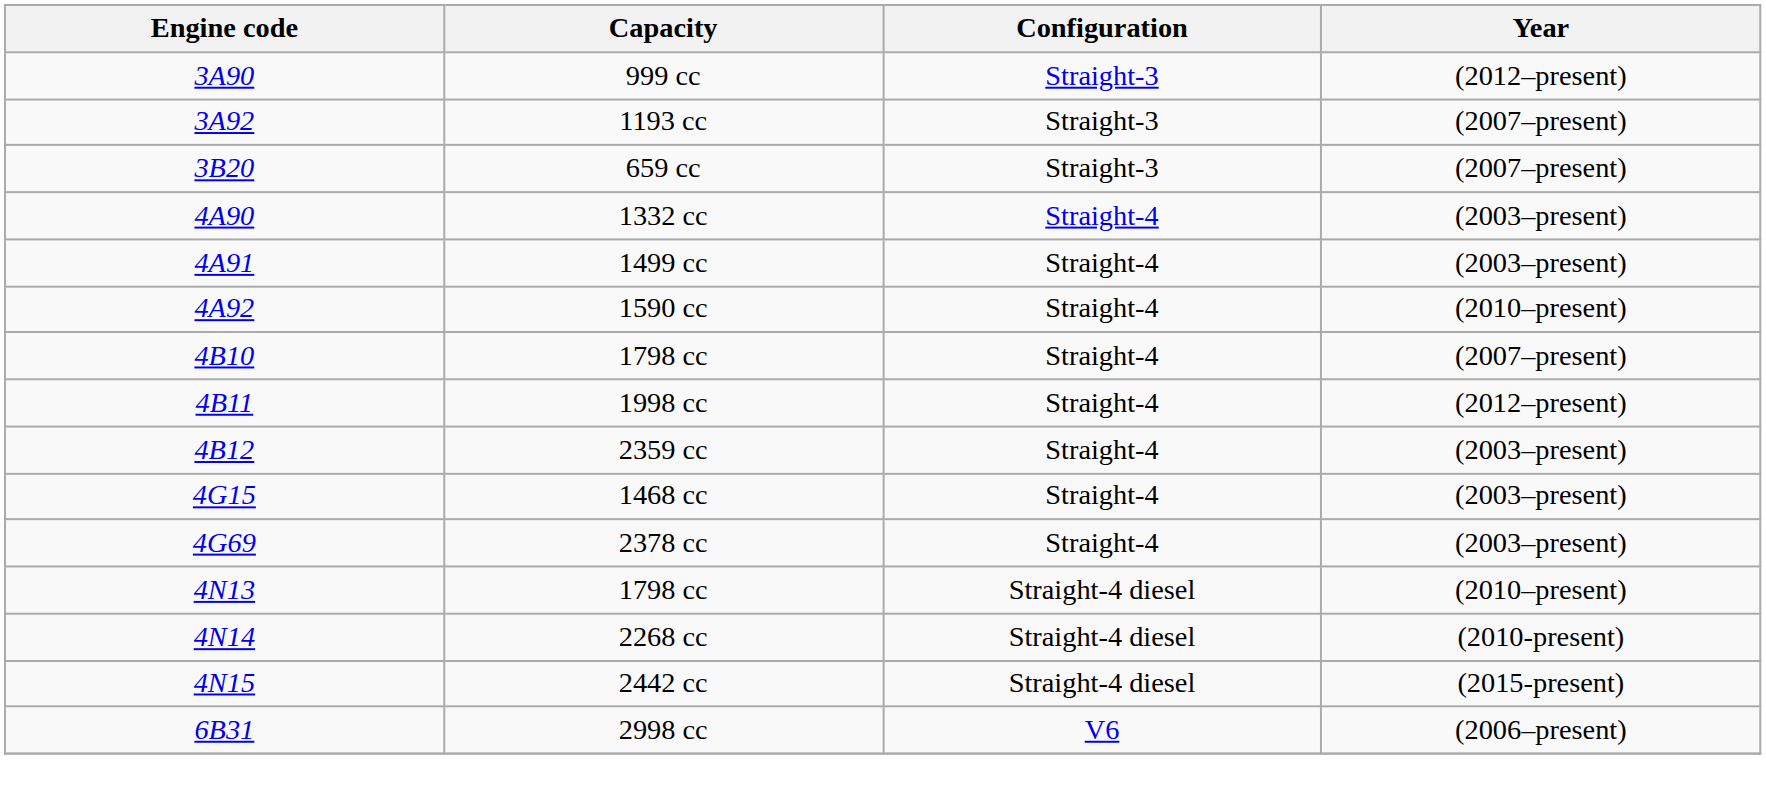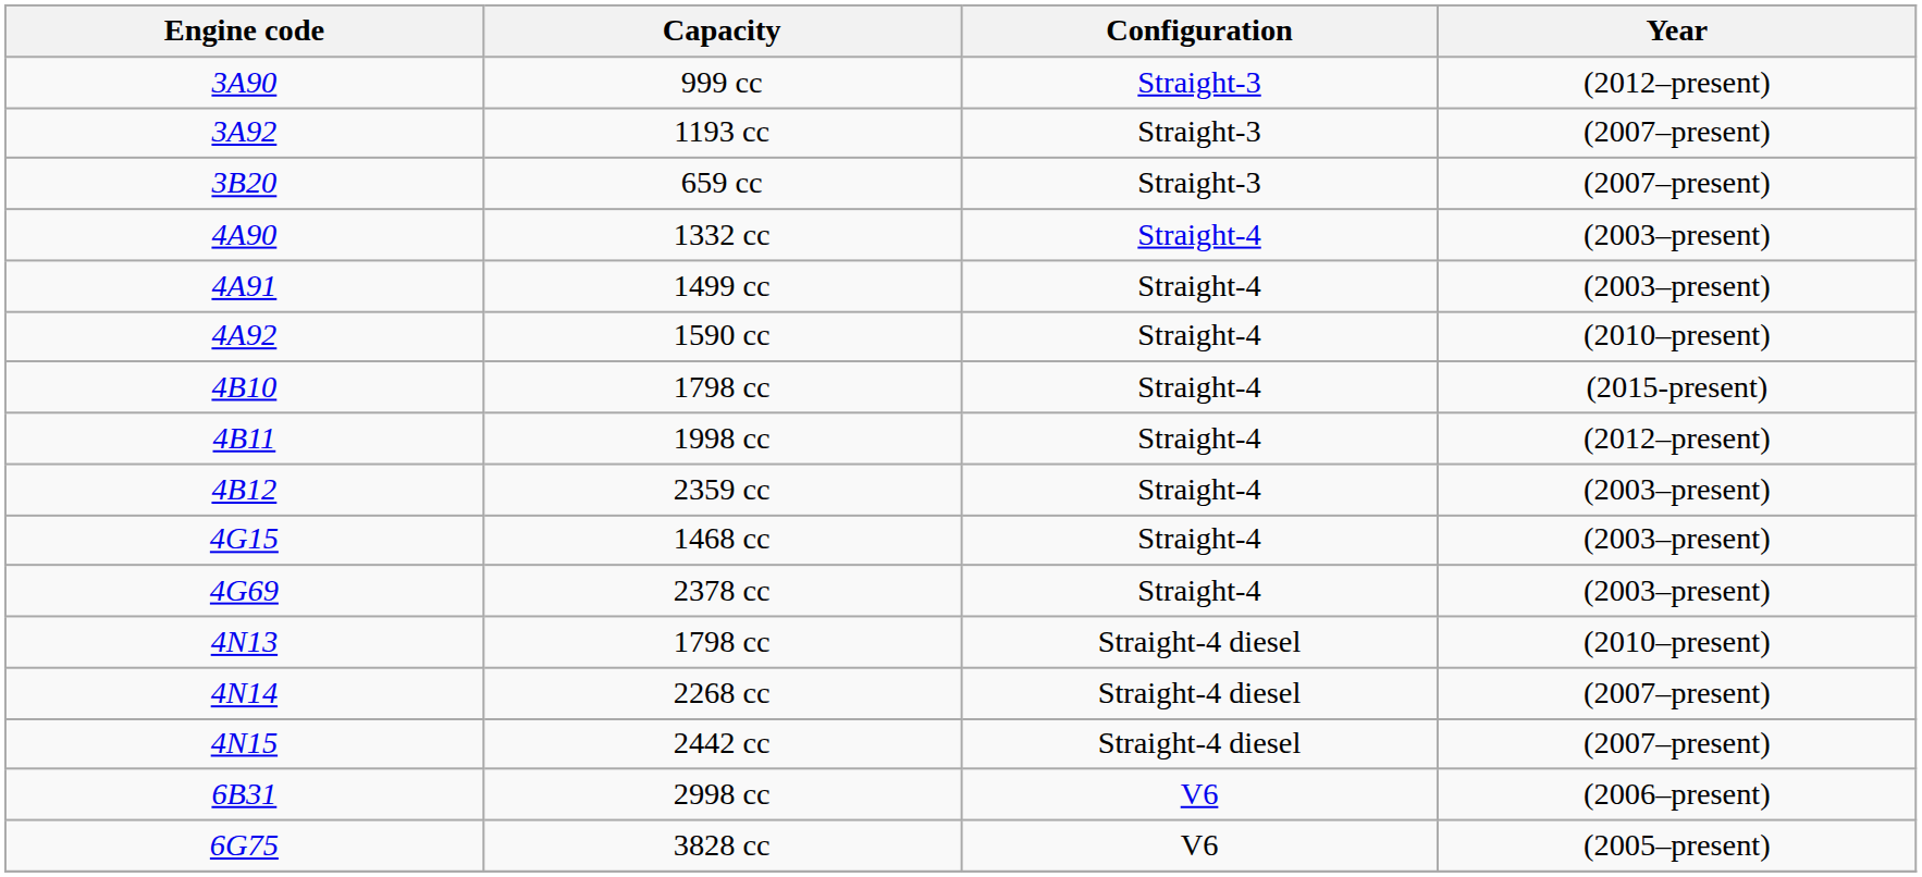 <table class="wikitable" style="font-size:90%; text-align:center">
 <tr>
 <th style="width:15em">Engine code</th>
 <th style="width:15em">Capacity</th>
 <th style="width:15em">Configuration</th>
 <th style="width:15em">Year</th>
 </tr>
 <tr>
 <td><em><a href='#'>3A90</a></em></td>
 <td>999 cc</td>
 <td><a href='#'>Straight-3</a></td>
 <td>(2012–present)</td>
 </tr>
 <tr>
 <td><em><a href='#'>3A92</a></em></td>
 <td>1193 cc</td>
 <td>Straight-3</td>
 <td>(2007–present)</td>
 </tr>
 <tr>
 <td><em><a href='#'>3B20</a></em></td>
 <td>659 cc</td>
 <td>Straight-3</td>
 <td>(2007–present)</td>
 </tr>
 <tr>
 <td><em><a href='#'>4A90</a></em></td>
 <td>1332 cc</td>
 <td><a href='#'>Straight-4</a></td>
 <td>(2003–present)</td>
 </tr>
 <tr>
 <td><em><a href='#'>4A91</a></em></td>
 <td>1499 cc</td>
 <td>Straight-4</td>
 <td>(2003–present)</td>
 </tr>
 <tr>
 <td><em><a href='#'>4A92</a></em></td>
 <td>1590 cc</td>
 <td>Straight-4</td>
 <td>(2010–present)</td>
 </tr>
 <tr>
 <td><em><a href='#'>4B10</a></em></td>
 <td>1798 cc</td>
 <td>Straight-4</td>
-<td>(2007–present)</td>
+<td>(2015-present)</td>
 </tr>
 <tr>
 <td><em><a href='#'>4B11</a></em></td>
 <td>1998 cc</td>
 <td>Straight-4</td>
 <td>(2012–present)</td>
 </tr>
 <tr>
 <td><em><a href='#'>4B12</a></em></td>
 <td>2359 cc</td>
 <td>Straight-4</td>
 <td>(2003–present)</td>
 </tr>
 <tr>
 <td><em><a href='#'>4G15</a></em></td>
 <td>1468 cc</td>
 <td>Straight-4</td>
 <td>(2003–present)</td>
 </tr>
 <tr>
 <td><em><a href='#'>4G69</a></em></td>
 <td>2378 cc</td>
 <td>Straight-4</td>
 <td>(2003–present)</td>
 </tr>
 <tr>
 <td><em><a href='#'>4N13</a></em></td>
 <td>1798 cc</td>
 <td>Straight-4 diesel</td>
 <td>(2010–present)</td>
 </tr>
 <tr>
 <td><em><a href='#'>4N14</a></em></td>
 <td>2268 cc</td>
 <td>Straight-4 diesel</td>
-<td>(2010-present)</td>
+<td>(2007–present)</td>
 </tr>
 <tr>
 <td><em><a href='#'>4N15</a></em></td>
 <td>2442 cc</td>
 <td>Straight-4 diesel</td>
-<td>(2015-present)</td>
+<td>(2007–present)</td>
 </tr>
 <tr>
 <td><em><a href='#'>6B31</a></em></td>
 <td>2998 cc</td>
 <td><a href='#'>V6</a></td>
 <td>(2006–present)</td>
 </tr>
 <tr>
+<td><em><a href='#'>6G75</a></em></td>
+<td>3828 cc</td>
+<td>V6</td>
+<td>(2005–present)</td>
+</tr>
+<tr>
 </tr>
 </table>
